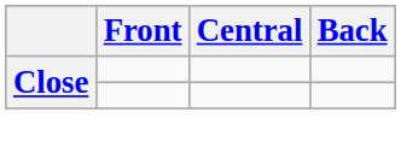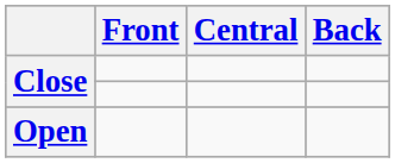 <table class="wikitable" style="text-align: center;">
 <tr>
 <th></th>
 <th><a href='#'>Front</a></th>
 <th><a href='#'>Central</a></th>
 <th><a href='#'>Back</a></th>
 </tr>
 <tr>
 <th rowspan="2"><a href='#'>Close</a></th>
 <td></td>
 <td></td>
 <td></td>
 </tr>
 <tr>
 <td></td>
 <td></td>
 <td></td>
 </tr>
+<tr>
+<th><a href='#'>Open</a></th>
+<td></td>
+<td></td>
+<td></td>
+</tr>
 </table>
